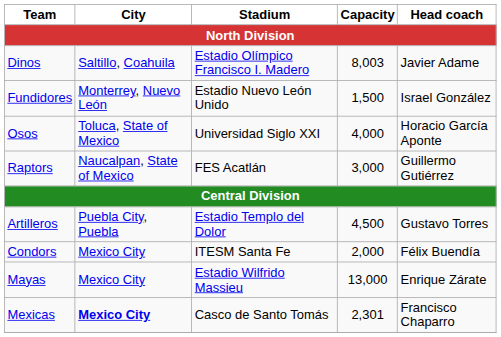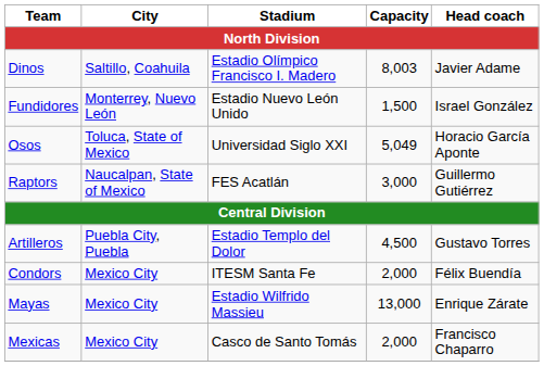 <table class="wikitable">
 <tr>
 <th style=background:white scope="col">Team</th>
 <th style=background:white scope="col">City</th>
 <th style=background:white scope="col">Stadium</th>
 <th style=background:white scope="col">Capacity</th>
 <th style=background:white scope="col">Head coach</th>
 </tr>
 <tr>
 <th colspan="6" style="background:#d63334; color:white;">North Division</th>
 </tr>
 <tr>
 <td><a href='#'>Dinos</a></td>
 <td><a href='#'>Saltillo</a>, <a href='#'>Coahuila</a></td>
 <td><a href='#'>Estadio Olímpico Francisco I. Madero</a></td>
 <td align=center>8,003</td>
 <td> Javier Adame</td>
 </tr>
 <tr>
 <td><a href='#'>Fundidores</a></td>
 <td><a href='#'>Monterrey</a>, <a href='#'>Nuevo León</a></td>
 <td>Estadio Nuevo León Unido</td>
 <td align=center>1,500</td>
 <td> Israel González</td>
 </tr>
 <tr>
 <td><a href='#'>Osos</a></td>
 <td><a href='#'>Toluca</a>, <a href='#'>State of Mexico</a></td>
 <td>Universidad Siglo XXI</td>
-<td align=center>4,000</td>
+<td align=center>5,049</td>
 <td> Horacio García Aponte</td>
 </tr>
 <tr>
 <td><a href='#'>Raptors</a></td>
 <td><a href='#'>Naucalpan</a>, <a href='#'>State of Mexico</a></td>
 <td>FES Acatlán</td>
 <td align=center>3,000</td>
 <td> Guillermo Gutiérrez</td>
 </tr>
 <tr>
 <th colspan="6" style="background:ForestGreen; color:white;">Central Division</th>
 </tr>
 <tr>
 <td><a href='#'>Artilleros</a></td>
 <td><a href='#'>Puebla City</a>, <a href='#'>Puebla</a></td>
 <td><a href='#'>Estadio Templo del Dolor</a></td>
 <td align=center>4,500</td>
 <td> Gustavo Torres</td>
 </tr>
 <tr>
 <td><a href='#'>Condors</a></td>
 <td><a href='#'>Mexico City</a></td>
 <td>ITESM Santa Fe</td>
 <td align=center>2,000</td>
 <td> Félix Buendía</td>
 </tr>
 <tr>
 <td><a href='#'>Mayas</a></td>
 <td><a href='#'>Mexico City</a></td>
 <td><a href='#'>Estadio Wilfrido Massieu</a></td>
 <td align=center>13,000</td>
 <td> Enrique Zárate</td>
 </tr>
 <tr>
 <td><a href='#'>Mexicas</a></td>
-<td><strong><a href='#'>Mexico City</a></strong></td>
+<td><a href='#'>Mexico City</a></td>
 <td>Casco de Santo Tomás</td>
-<td align=center>2,301</td>
+<td align=center>2,000</td>
 <td> Francisco Chaparro</td>
 </tr>
 <tr>
 </tr>
 </table>
